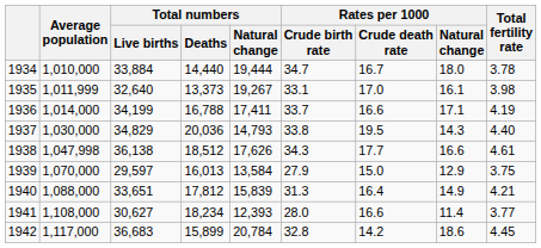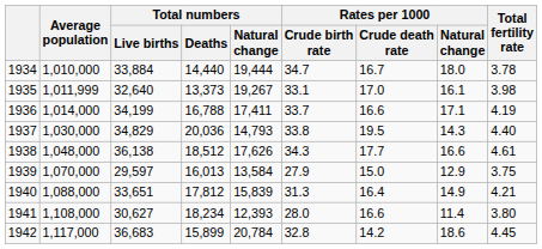 <table class="wikitable sortable">
 <tr>
 <th rowspan=2></th>
 <th rowspan=2>Average<br>population</th>
 <th colspan=3>Total numbers</th>
 <th colspan=3>Rates per 1000</th>
 <th rowspan=2>Total<br>fertility<br>rate</th>
 </tr>
 <tr>
 <th>Live births</th>
 <th>Deaths</th>
 <th>Natural<br>change</th>
 <th>Crude birth<br>rate</th>
 <th>Crude death<br>rate</th>
 <th>Natural<br>change</th>
 </tr>
 <tr>
 <td>1934</td>
 <td>1,010,000</td>
 <td>33,884</td>
 <td>14,440</td>
 <td>19,444</td>
 <td>34.7</td>
 <td>16.7</td>
 <td>18.0</td>
 <td>3.78</td>
 </tr>
 <tr>
 <td>1935</td>
 <td>1,011,999</td>
 <td>32,640</td>
 <td>13,373</td>
 <td>19,267</td>
 <td>33.1</td>
 <td>17.0</td>
 <td>16.1</td>
 <td>3.98</td>
 </tr>
 <tr>
 <td>1936</td>
 <td>1,014,000</td>
 <td>34,199</td>
 <td>16,788</td>
 <td>17,411</td>
 <td>33.7</td>
 <td>16.6</td>
 <td>17.1</td>
 <td>4.19</td>
 </tr>
 <tr>
 <td>1937</td>
 <td>1,030,000</td>
 <td>34,829</td>
 <td>20,036</td>
 <td>14,793</td>
 <td>33.8</td>
 <td>19.5</td>
 <td>14.3</td>
 <td>4.40</td>
 </tr>
 <tr>
 <td>1938</td>
-<td>1,047,998</td>
+<td>1,048,000</td>
 <td>36,138</td>
 <td>18,512</td>
 <td>17,626</td>
 <td>34.3</td>
 <td>17.7</td>
 <td>16.6</td>
 <td>4.61</td>
 </tr>
 <tr>
 <td>1939</td>
 <td>1,070,000</td>
 <td>29,597</td>
 <td>16,013</td>
 <td>13,584</td>
 <td>27.9</td>
 <td>15.0</td>
 <td>12.9</td>
 <td>3.75</td>
 </tr>
 <tr>
 <td>1940</td>
 <td>1,088,000</td>
 <td>33,651</td>
 <td>17,812</td>
 <td>15,839</td>
 <td>31.3</td>
 <td>16.4</td>
 <td>14.9</td>
 <td>4.21</td>
 </tr>
 <tr>
 <td>1941</td>
 <td>1,108,000</td>
 <td>30,627</td>
 <td>18,234</td>
 <td>12,393</td>
 <td>28.0</td>
 <td>16.6</td>
 <td>11.4</td>
-<td>3.77</td>
+<td>3.80</td>
 </tr>
 <tr>
 <td>1942</td>
 <td>1,117,000</td>
 <td>36,683</td>
 <td>15,899</td>
 <td>20,784</td>
 <td>32.8</td>
 <td>14.2</td>
 <td>18.6</td>
 <td>4.45</td>
 </tr>
 </table>
